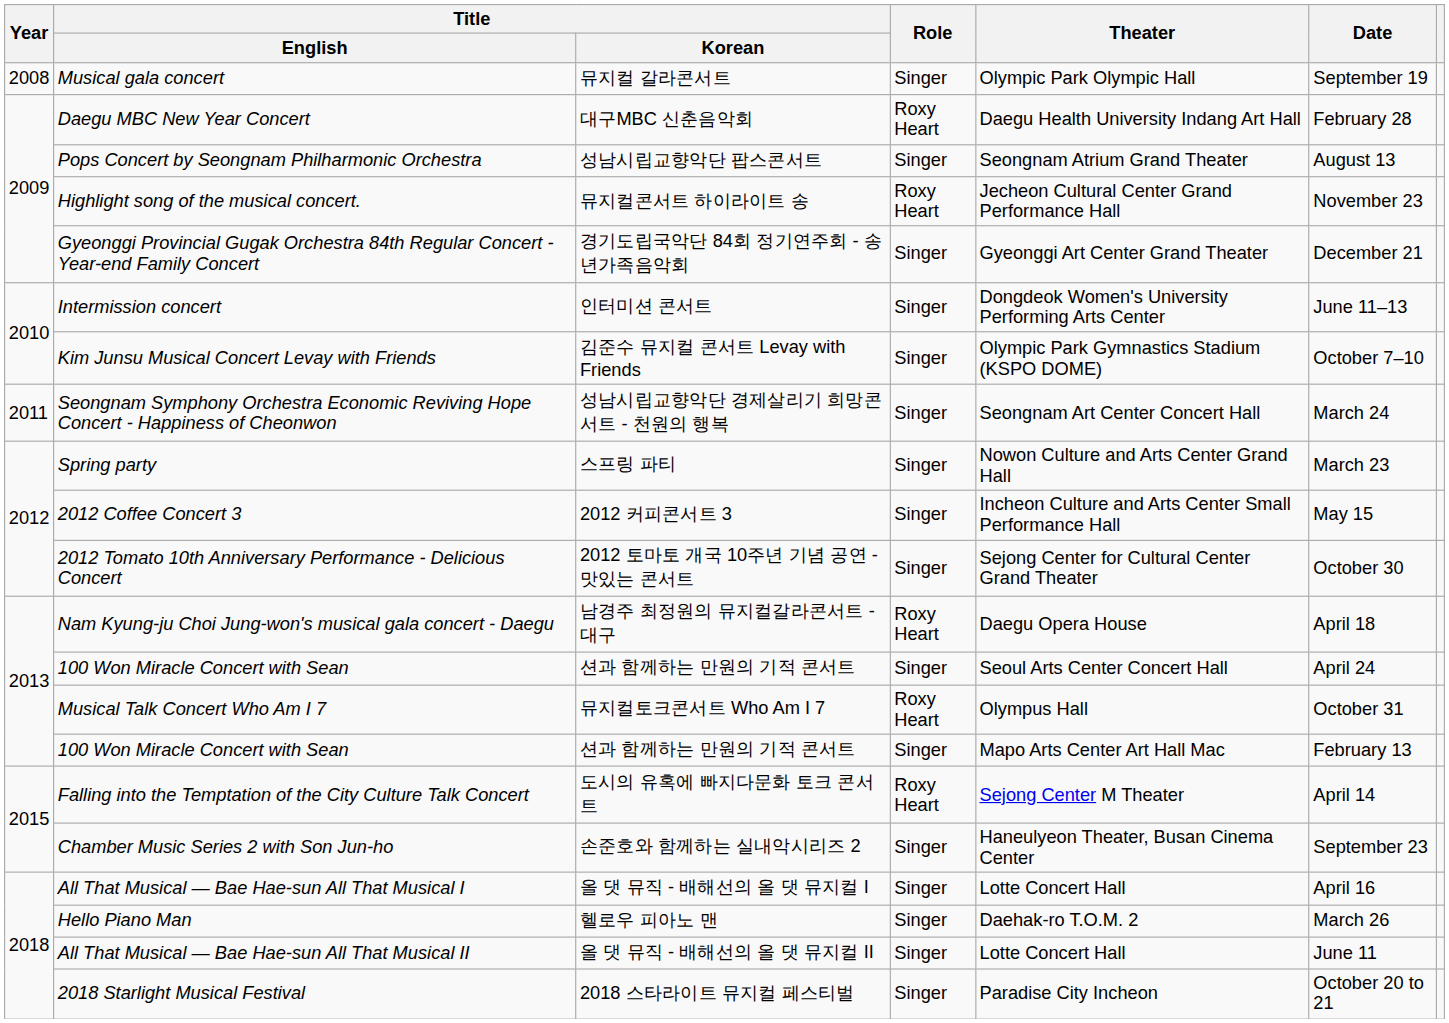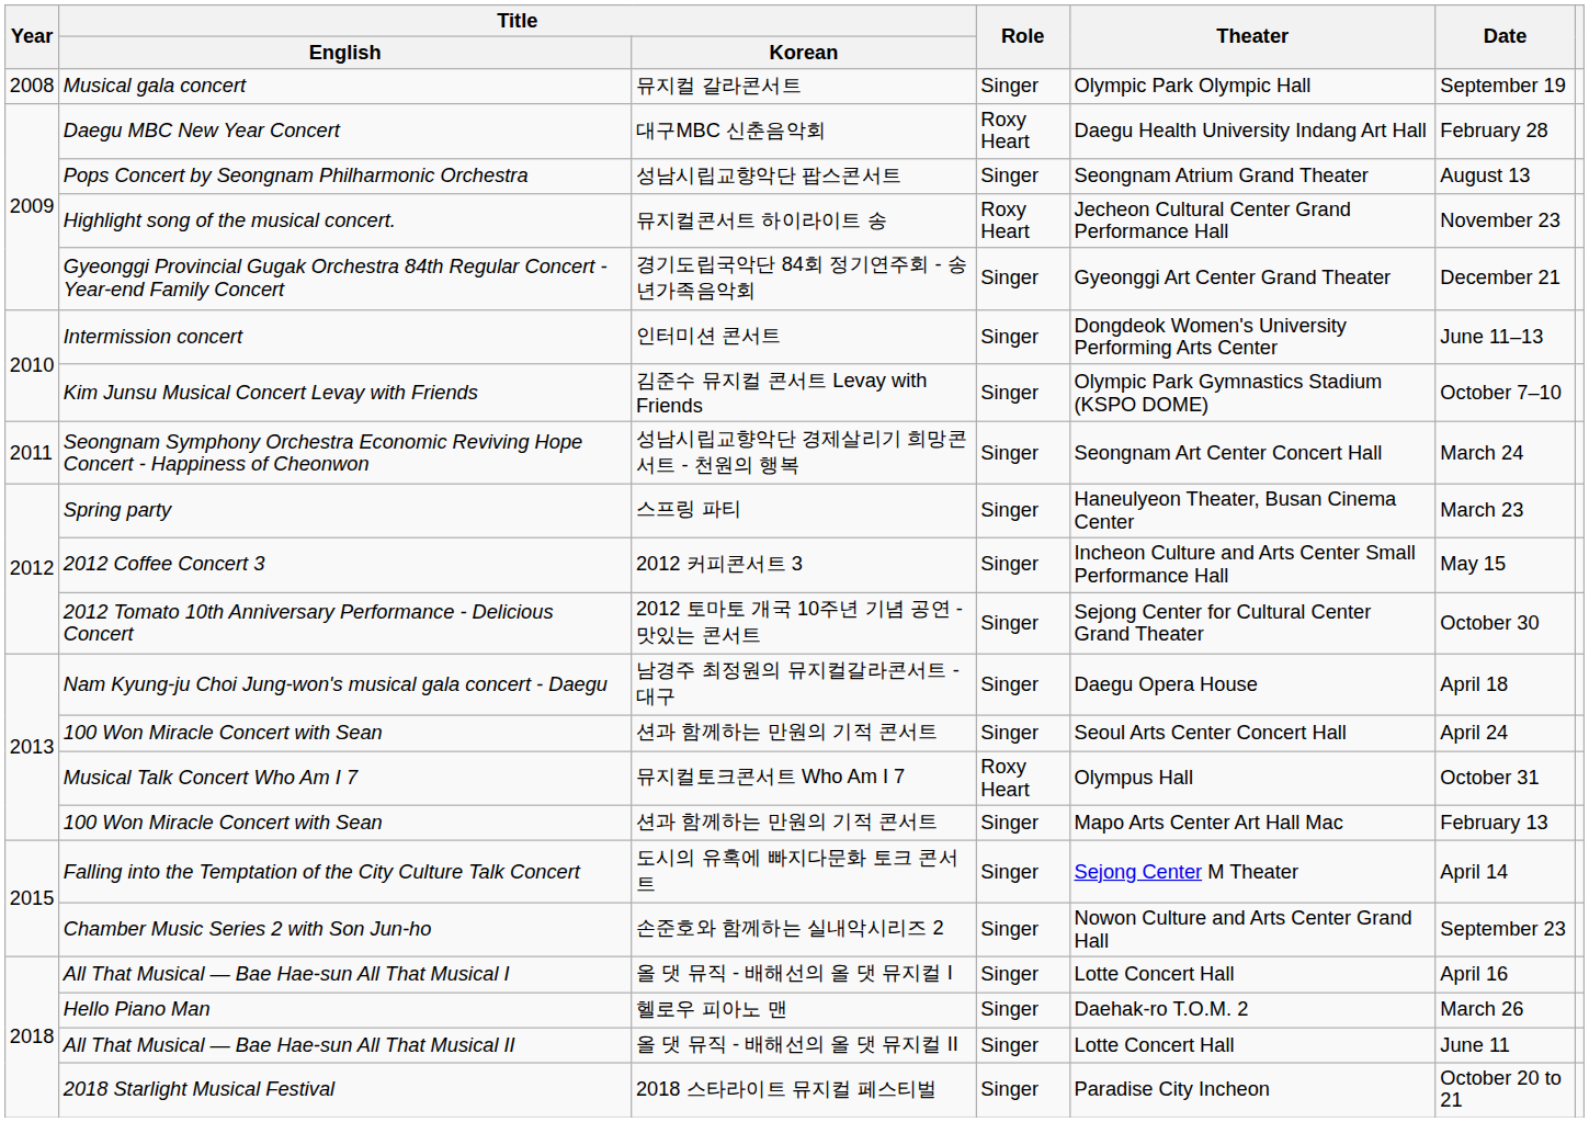 <table class="wikitable sortable" style="clear:none; font-size:100%; padding:0 auto; width:100%; margin:auto">
 <tr>
 <th rowspan="2" scope="col">Year</th>
 <th colspan="2" scope="col">Title</th>
 <th rowspan="2" scope="col">Role</th>
 <th rowspan="2" scope="col">Theater</th>
 <th rowspan="2" scope="col">Date</th>
 <th rowspan="2" scope="col" class="unsortable"></th>
 </tr>
 <tr>
 <th>English</th>
 <th>Korean</th>
 </tr>
 <tr>
 <td>2008</td>
 <td><em>Musical gala concert</em></td>
 <td>뮤지컬 갈라콘서트</td>
 <td>Singer</td>
 <td>Olympic Park Olympic Hall</td>
 <td>September 19</td>
 <td></td>
 </tr>
 <tr>
 <td rowspan="4">2009</td>
 <td><em>Daegu MBC New Year Concert</em></td>
 <td>대구MBC 신춘음악회</td>
 <td>Roxy Heart</td>
 <td>Daegu Health University Indang Art Hall</td>
 <td>February 28</td>
 <td></td>
 </tr>
 <tr>
 <td><em>Pops Concert by Seongnam Philharmonic Orchestra</em></td>
 <td>성남시립교향악단 팝스콘서트</td>
 <td>Singer</td>
 <td>Seongnam Atrium Grand Theater</td>
 <td>August 13</td>
 <td></td>
 </tr>
 <tr>
 <td><em>Highlight song of the musical concert.</em></td>
 <td>뮤지컬콘서트 하이라이트 송</td>
 <td>Roxy Heart</td>
 <td>Jecheon Cultural Center Grand Performance Hall</td>
 <td>November 23</td>
 <td></td>
 </tr>
 <tr>
 <td><em>Gyeonggi Provincial Gugak Orchestra 84th Regular Concert - Year-end Family Concert</em></td>
 <td>경기도립국악단 84회 정기연주회 - 송년가족음악회</td>
 <td>Singer</td>
 <td>Gyeonggi Art Center Grand Theater</td>
 <td>December 21</td>
 <td></td>
 </tr>
 <tr>
 <td rowspan="2">2010</td>
 <td><em>Intermission concert</em></td>
 <td>인터미션 콘서트</td>
 <td>Singer</td>
 <td>Dongdeok Women's University Performing Arts Center</td>
 <td>June 11–13</td>
 <td></td>
 </tr>
 <tr>
 <td><em>Kim Junsu Musical Concert Levay with Friends</em></td>
 <td>김준수 뮤지컬 콘서트 Levay with Friends</td>
 <td>Singer</td>
 <td>Olympic Park Gymnastics Stadium (KSPO DOME)</td>
 <td>October 7–10</td>
 <td></td>
 </tr>
 <tr>
 <td>2011</td>
 <td><em>Seongnam Symphony Orchestra Economic Reviving Hope Concert - Happiness of Cheonwon</em></td>
 <td>성남시립교향악단 경제살리기 희망콘서트 - 천원의 행복</td>
 <td>Singer</td>
 <td>Seongnam Art Center Concert Hall</td>
 <td>March 24</td>
 <td></td>
 </tr>
 <tr>
 <td rowspan="3">2012</td>
 <td><em>Spring party</em></td>
 <td>스프링 파티</td>
 <td>Singer</td>
-<td>Nowon Culture and Arts Center Grand Hall</td>
+<td>Haneulyeon Theater, Busan Cinema Center</td>
 <td>March 23</td>
 <td></td>
 </tr>
 <tr>
 <td><em>2012 Coffee Concert 3</em></td>
 <td>2012 커피콘서트 3</td>
 <td>Singer</td>
 <td>Incheon Culture and Arts Center Small Performance Hall</td>
 <td>May 15</td>
 <td></td>
 </tr>
 <tr>
 <td><em>2012 Tomato 10th Anniversary Performance - Delicious Concert</em></td>
 <td>2012 토마토 개국 10주년 기념 공연 - 맛있는 콘서트</td>
 <td>Singer</td>
 <td>Sejong Center for Cultural Center Grand Theater</td>
 <td>October 30</td>
 <td></td>
 </tr>
 <tr>
 <td rowspan="4">2013</td>
 <td><em>Nam Kyung-ju Choi Jung-won's musical gala concert - Daegu</em></td>
 <td>남경주 최정원의 뮤지컬갈라콘서트 - 대구</td>
-<td>Roxy Heart</td>
+<td>Singer</td>
 <td>Daegu Opera House</td>
 <td>April 18</td>
 <td></td>
 </tr>
 <tr>
 <td><em>100 Won Miracle Concert with Sean</em></td>
 <td>션과 함께하는 만원의 기적 콘서트</td>
 <td>Singer</td>
 <td>Seoul Arts Center Concert Hall</td>
 <td>April 24</td>
 <td></td>
 </tr>
 <tr>
 <td><em>Musical Talk Concert Who Am I 7</em></td>
 <td>뮤지컬토크콘서트 Who Am I 7</td>
 <td>Roxy Heart</td>
 <td>Olympus Hall</td>
 <td>October 31</td>
 <td></td>
 </tr>
 <tr>
 <td><em>100 Won Miracle Concert with Sean</em></td>
 <td>션과 함께하는 만원의 기적 콘서트</td>
 <td>Singer</td>
 <td>Mapo Arts Center Art Hall Mac</td>
 <td>February 13</td>
 <td></td>
 </tr>
 <tr>
 <td rowspan="2">2015</td>
 <td><em>Falling into the Temptation of the City Culture Talk Concert</em></td>
 <td>도시의 유혹에 빠지다문화 토크 콘서트</td>
-<td>Roxy Heart</td>
+<td>Singer</td>
 <td><a href='#'>Sejong Center</a> M Theater</td>
 <td>April 14</td>
 <td></td>
 </tr>
 <tr>
 <td><em>Chamber Music Series 2 with Son Jun-ho</em></td>
 <td>손준호와 함께하는 실내악시리즈 2</td>
 <td>Singer</td>
-<td>Haneulyeon Theater, Busan Cinema Center</td>
+<td>Nowon Culture and Arts Center Grand Hall</td>
 <td>September 23</td>
 <td></td>
 </tr>
 <tr>
 <td rowspan="4">2018</td>
 <td><em>All That Musical — Bae Hae-sun All That Musical I</em></td>
 <td>올 댓 뮤직 - 배해선의 올 댓 뮤지컬 I</td>
 <td>Singer</td>
 <td>Lotte Concert Hall</td>
 <td>April 16</td>
 <td></td>
 </tr>
 <tr>
 <td><em>Hello Piano Man</em></td>
 <td>헬로우 피아노 맨</td>
 <td>Singer</td>
 <td>Daehak-ro T.O.M. 2</td>
 <td>March 26</td>
 <td></td>
 </tr>
 <tr>
 <td><em>All That Musical — Bae Hae-sun All That Musical II</em></td>
 <td>올 댓 뮤직 - 배해선의 올 댓 뮤지컬 II</td>
 <td>Singer</td>
 <td>Lotte Concert Hall</td>
 <td>June 11</td>
 <td></td>
 </tr>
 <tr>
 <td><em>2018 Starlight Musical Festival</em></td>
 <td>2018 스타라이트 뮤지컬 페스티벌</td>
 <td>Singer</td>
 <td>Paradise City Incheon</td>
 <td>October 20 to 21</td>
 <td></td>
 </tr>
 </table>
